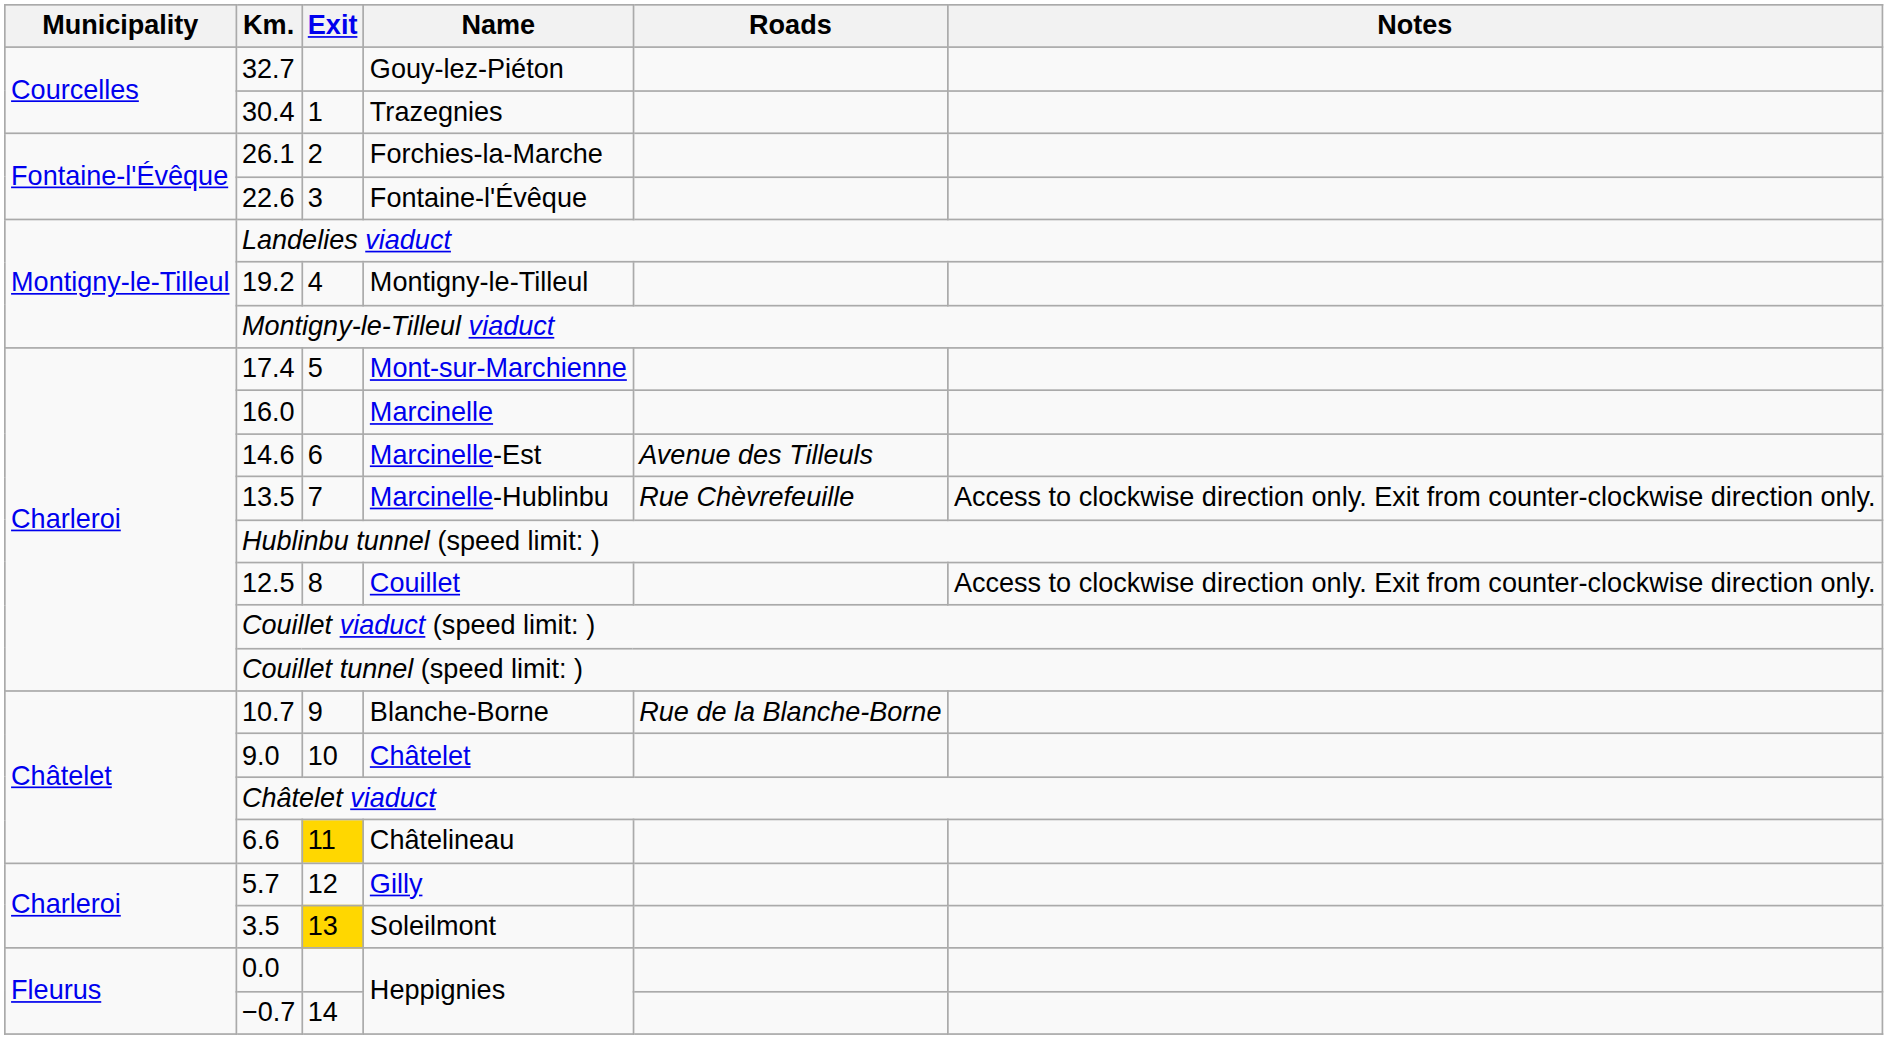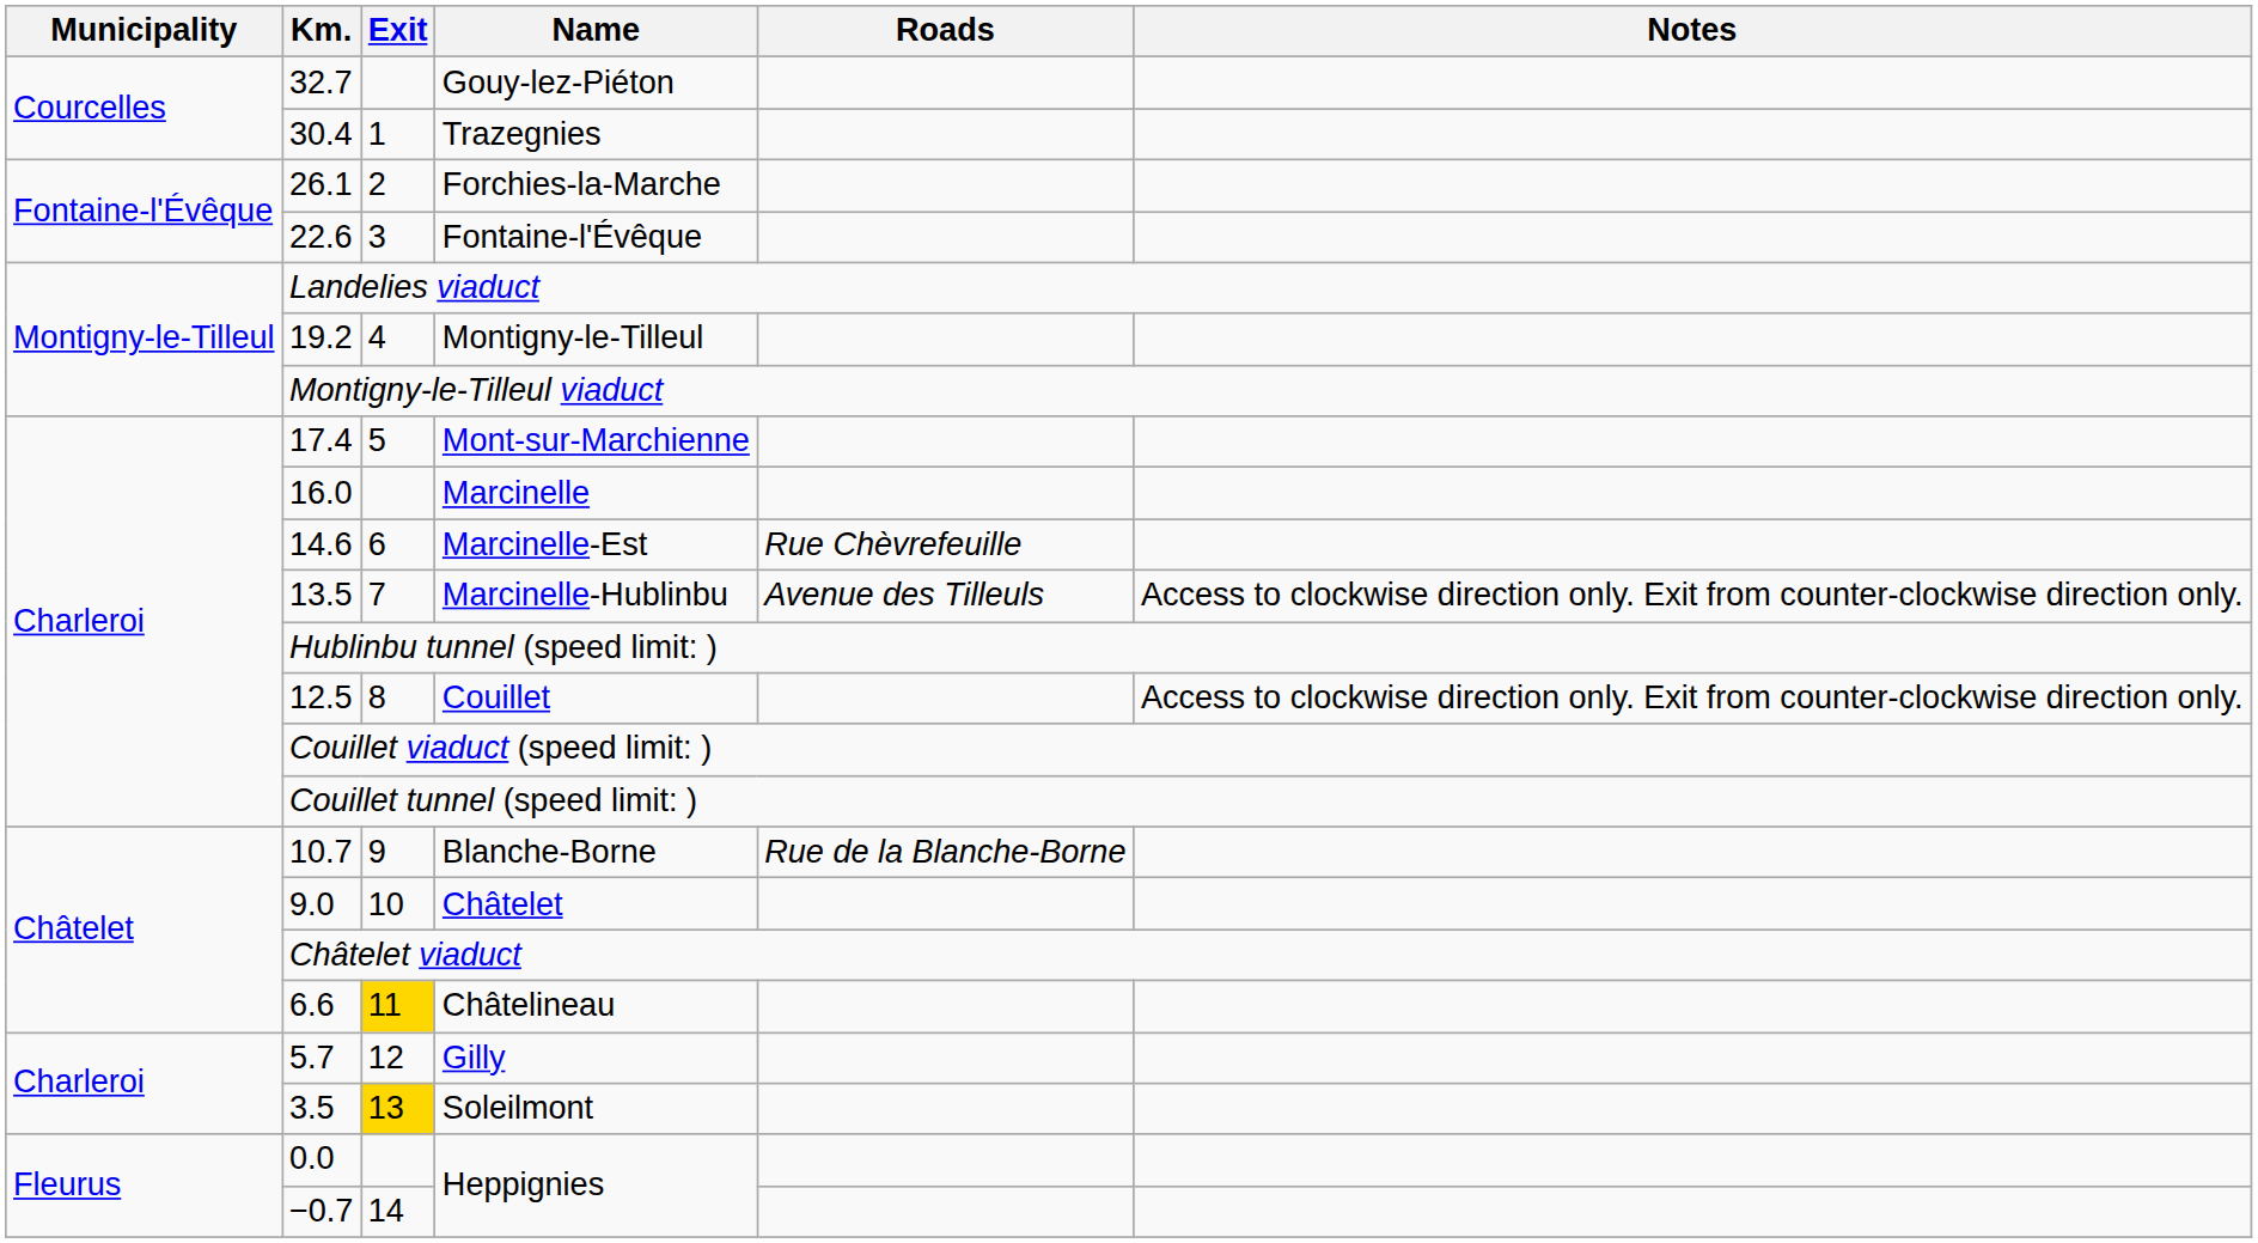 <table class=wikitable>
 <tr>
 <th>Municipality</th>
 <th>Km.</th>
 <th><a href='#'>Exit</a></th>
 <th>Name</th>
 <th>Roads</th>
 <th>Notes</th>
 </tr>
 <tr>
 <td rowspan="2"><a href='#'>Courcelles</a></td>
 <td>32.7</td>
 <td></td>
 <td>Gouy-lez-Piéton</td>
 <td></td>
 <td></td>
 </tr>
 <tr>
 <td>30.4</td>
 <td> 1</td>
 <td>Trazegnies</td>
 <td></td>
 <td></td>
 </tr>
 <tr>
 <td rowspan="2"><a href='#'>Fontaine-l'Évêque</a></td>
 <td>26.1</td>
 <td> 2</td>
 <td>Forchies-la-Marche</td>
 <td></td>
 <td></td>
 </tr>
 <tr>
 <td>22.6</td>
 <td> 3</td>
 <td>Fontaine-l'Évêque</td>
 <td></td>
 <td></td>
 </tr>
 <tr>
 <td rowspan="3"><a href='#'>Montigny-le-Tilleul</a></td>
 <td colspan="5"><em>Landelies <a href='#'>viaduct</a></em></td>
 </tr>
 <tr>
 <td>19.2</td>
 <td> 4</td>
 <td>Montigny-le-Tilleul</td>
 <td></td>
 <td></td>
 </tr>
 <tr>
 <td colspan="5"><em>Montigny-le-Tilleul <a href='#'>viaduct</a></em></td>
 </tr>
 <tr>
 <td rowspan="8"><a href='#'>Charleroi</a></td>
 <td>17.4</td>
 <td> 5</td>
 <td><a href='#'>Mont-sur-Marchienne</a></td>
 <td></td>
 <td></td>
 </tr>
 <tr>
 <td>16.0</td>
 <td></td>
 <td><a href='#'>Marcinelle</a></td>
 <td></td>
 <td></td>
 </tr>
 <tr>
 <td>14.6</td>
 <td> 6</td>
 <td><a href='#'>Marcinelle</a>-Est</td>
-<td><em>Avenue des Tilleuls</em></td>
+<td><em>Rue Chèvrefeuille</em></td>
 <td></td>
 </tr>
 <tr>
 <td>13.5</td>
 <td> 7</td>
 <td><a href='#'>Marcinelle</a>-Hublinbu</td>
-<td><em>Rue Chèvrefeuille</em></td>
+<td><em>Avenue des Tilleuls</em></td>
 <td>Access to clockwise direction only. Exit from counter-clockwise direction only.</td>
 </tr>
 <tr>
 <td colspan="5"><em>Hublinbu tunnel</em> (speed limit: )</td>
 </tr>
 <tr>
 <td>12.5</td>
 <td> 8</td>
 <td><a href='#'>Couillet</a></td>
 <td></td>
 <td>Access to clockwise direction only. Exit from counter-clockwise direction only.</td>
 </tr>
 <tr>
 <td colspan="5"><em>Couillet <a href='#'>viaduct</a></em> (speed limit: )</td>
 </tr>
 <tr>
 <td colspan="5"><em>Couillet tunnel</em> (speed limit: )</td>
 </tr>
 <tr>
 <td rowspan="4"><a href='#'>Châtelet</a></td>
 <td>10.7</td>
 <td> 9</td>
 <td>Blanche-Borne</td>
 <td><em>Rue de la Blanche-Borne</em></td>
 <td></td>
 </tr>
 <tr>
 <td>9.0</td>
 <td> 10</td>
 <td><a href='#'>Châtelet</a></td>
 <td></td>
 <td></td>
 </tr>
 <tr>
 <td colspan="5"><em>Châtelet <a href='#'>viaduct</a></em></td>
 </tr>
 <tr>
 <td>6.6</td>
 <td style="background: gold;"> 11</td>
 <td>Châtelineau</td>
 <td></td>
 <td></td>
 </tr>
 <tr>
 <td rowspan="2"><a href='#'>Charleroi</a></td>
 <td>5.7</td>
 <td> 12</td>
 <td><a href='#'>Gilly</a></td>
 <td></td>
 <td></td>
 </tr>
 <tr>
 <td>3.5</td>
 <td style="background: gold;"> 13</td>
 <td>Soleilmont</td>
 <td></td>
 <td></td>
 </tr>
 <tr>
 <td rowspan="2"><a href='#'>Fleurus</a></td>
 <td>0.0</td>
 <td></td>
 <td rowspan="2">Heppignies</td>
 <td></td>
 <td></td>
 </tr>
 <tr>
 <td>−0.7</td>
 <td> 14</td>
 <td></td>
 <td></td>
 </tr>
 </table>
